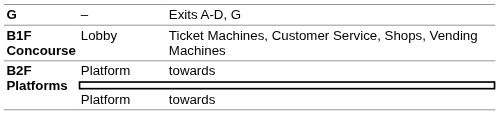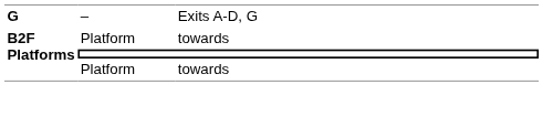 <table table border=0 cellspacing=0 cellpadding=3>
 <tr>
 <td style="border-top:solid 1px gray;" width=50 valign=top><strong>G</strong></td>
 <td style="border-top:solid 1px gray;" width=100 valign=top>–</td>
 <td style="border-top:solid 1px gray;" width=390 valign=top>Exits A-D, G</td>
-</tr>
-<tr>
-<td style="border-bottom:solid 1px gray; border-top:solid 1px gray;" valign=top width=50><strong>B1F<br>Concourse</strong></td>
-<td style="border-bottom:solid 1px gray; border-top:solid 1px gray;" valign=top width=100>Lobby</td>
-<td style="border-bottom:solid 1px gray; border-top:solid 1px gray;" valign=top width=390>Ticket Machines, Customer Service, Shops, Vending Machines</td>
 </tr>
 <tr>
 <td style="border-bottom:solid 1px gray;" rowspan="3" valign=top><strong>B2F<br>Platforms</strong></td>
 <td>Platform</td>
 <td>  towards  </td>
 </tr>
 <tr>
 <td style="border-right:solid 2px black;border-left:solid 2px black;border-top:solid 2px black;border-bottom:solid 2px black;text-align:center;" colspan=2></td>
 </tr>
 <tr>
 <td style="border-bottom:solid 1px gray;">Platform</td>
 <td style="border-bottom:solid 1px gray;">  towards   </td>
 </tr>
 </table>
